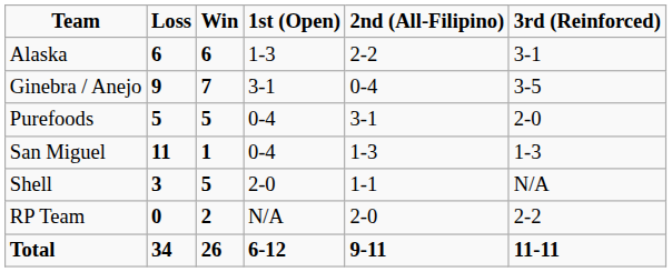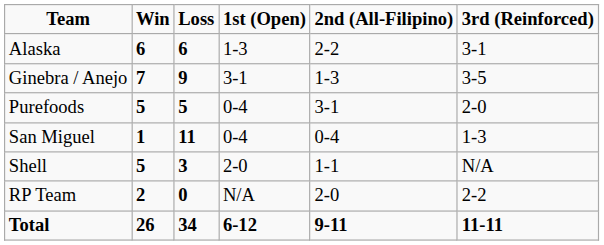 <table class=wikitable sortable>
 <tr align=center>
 <td><strong>Team</strong></td>
+<td><strong>Win</strong></td>
 <td><strong>Loss</strong></td>
-<td><strong>Win</strong></td>
 <td><strong>1st (Open)</strong></td>
 <td><strong>2nd (All-Filipino)</strong></td>
 <td><strong>3rd (Reinforced)</strong></td>
 </tr>
 <tr>
 <td>Alaska</td>
 <td><strong>6</strong></td>
 <td><strong>6</strong></td>
 <td>1-3</td>
 <td>2-2</td>
 <td>3-1</td>
 </tr>
 <tr>
 <td>Ginebra / Anejo</td>
+<td><strong>7</strong></td>
 <td><strong>9</strong></td>
-<td><strong>7</strong></td>
 <td>3-1</td>
-<td>0-4</td>
+<td>1-3</td>
 <td>3-5</td>
 </tr>
 <tr>
 <td>Purefoods</td>
 <td><strong>5</strong></td>
 <td><strong>5</strong></td>
 <td>0-4</td>
 <td>3-1</td>
 <td>2-0</td>
 </tr>
 <tr>
 <td>San Miguel</td>
+<td><strong>1</strong></td>
 <td><strong>11</strong></td>
-<td><strong>1</strong></td>
 <td>0-4</td>
-<td>1-3</td>
+<td>0-4</td>
 <td>1-3</td>
 </tr>
 <tr>
 <td>Shell</td>
+<td><strong>5</strong></td>
 <td><strong>3</strong></td>
-<td><strong>5</strong></td>
 <td>2-0</td>
 <td>1-1</td>
 <td>N/A</td>
 </tr>
 <tr>
 <td>RP Team</td>
+<td><strong>2</strong></td>
 <td><strong>0</strong></td>
-<td><strong>2</strong></td>
 <td>N/A</td>
 <td>2-0</td>
 <td>2-2</td>
 </tr>
 <tr>
 <td><strong>Total</strong></td>
+<td><strong>26</strong></td>
 <td><strong>34</strong></td>
-<td><strong>26</strong></td>
 <td><strong>6-12</strong></td>
 <td><strong>9-11</strong></td>
 <td><strong>11-11</strong></td>
 </tr>
 </table>
